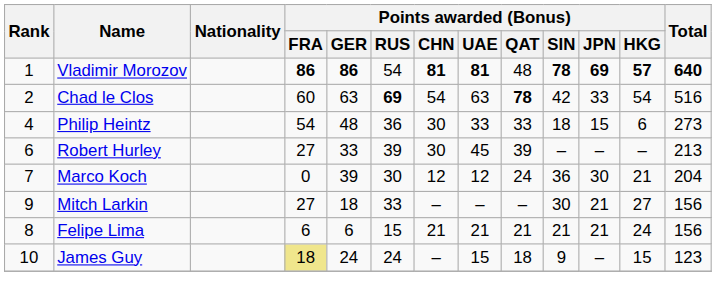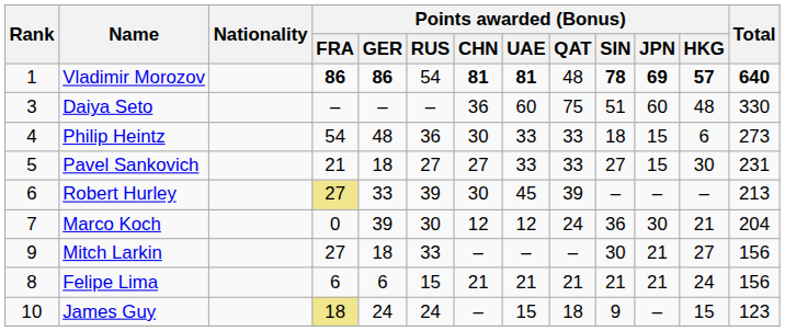 <table class="wikitable" style="text-align:center;">
 <tr>
 <th rowspan="2">Rank</th>
 <th rowspan="2">Name</th>
 <th rowspan="2">Nationality</th>
 <th colspan="9">Points awarded (Bonus)</th>
 <th rowspan="2">Total</th>
 </tr>
 <tr>
 <th>FRA</th>
 <th>GER</th>
 <th>RUS</th>
 <th>CHN</th>
 <th>UAE</th>
 <th>QAT</th>
 <th>SIN</th>
 <th>JPN</th>
 <th>HKG</th>
 </tr>
 <tr>
 <td>1</td>
 <td style="text-align:left;"><a href='#'>Vladimir Morozov</a></td>
 <td style="text-align:left;"></td>
 <td><strong>86</strong></td>
 <td><strong>86</strong></td>
 <td>54</td>
 <td><strong>81</strong></td>
 <td><strong>81</strong></td>
 <td>48</td>
 <td><strong>78</strong></td>
 <td><strong>69</strong></td>
 <td><strong>57</strong></td>
 <td><strong>640</strong></td>
 </tr>
 <tr>
-<td>2</td>
-<td style="text-align:left;"><a href='#'>Chad le Clos</a></td>
+<td>3</td>
+<td style="text-align:left;"><a href='#'>Daiya Seto</a></td>
 <td style="text-align:left;"></td>
+<td>–</td>
+<td>–</td>
+<td>–</td>
+<td>36</td>
 <td>60</td>
-<td>63</td>
-<td><strong>69</strong></td>
-<td>54</td>
-<td>63</td>
-<td><strong>78</strong></td>
-<td>42</td>
-<td>33</td>
-<td>54</td>
-<td>516</td>
+<td>75</td>
+<td>51</td>
+<td>60</td>
+<td>48</td>
+<td>330</td>
 </tr>
 <tr>
 <td>4</td>
 <td style="text-align:left;"><a href='#'>Philip Heintz</a></td>
 <td style="text-align:left;"></td>
 <td>54</td>
 <td>48</td>
 <td>36</td>
 <td>30</td>
 <td>33</td>
 <td>33</td>
 <td>18</td>
 <td>15</td>
 <td>6</td>
 <td>273</td>
 </tr>
 <tr>
+<td>5</td>
+<td style="text-align:left;"><a href='#'>Pavel Sankovich</a></td>
+<td style="text-align:left;"></td>
+<td>21</td>
+<td>18</td>
+<td>27</td>
+<td>27</td>
+<td>33</td>
+<td>33</td>
+<td>27</td>
+<td>15</td>
+<td>30</td>
+<td>231</td>
+</tr>
+<tr>
 <td>6</td>
 <td style="text-align:left;"><a href='#'>Robert Hurley</a></td>
 <td style="text-align:left;"></td>
-<td>27</td>
+<td style="background: khaki;">27</td>
 <td>33</td>
 <td>39</td>
 <td>30</td>
 <td>45</td>
 <td>39</td>
 <td>–</td>
 <td>–</td>
 <td>–</td>
 <td>213</td>
 </tr>
 <tr>
 <td>7</td>
 <td style="text-align:left;"><a href='#'>Marco Koch</a></td>
 <td style="text-align:left;"></td>
 <td>0</td>
 <td>39</td>
 <td>30</td>
 <td>12</td>
 <td>12</td>
 <td>24</td>
 <td>36</td>
 <td>30</td>
 <td>21</td>
 <td>204</td>
 </tr>
 <tr>
 <td>9</td>
 <td style="text-align:left;"><a href='#'>Mitch Larkin</a></td>
 <td style="text-align:left;"></td>
 <td>27</td>
 <td>18</td>
 <td>33</td>
 <td>–</td>
 <td>–</td>
 <td>–</td>
 <td>30</td>
 <td>21</td>
 <td>27</td>
 <td>156</td>
 </tr>
 <tr>
 <td>8</td>
 <td style="text-align:left;"><a href='#'>Felipe Lima</a></td>
 <td style="text-align:left;"></td>
 <td>6</td>
 <td>6</td>
 <td>15</td>
 <td>21</td>
 <td>21</td>
 <td>21</td>
 <td>21</td>
 <td>21</td>
 <td>24</td>
 <td>156</td>
 </tr>
 <tr>
 <td>10</td>
 <td style="text-align:left;"><a href='#'>James Guy</a></td>
 <td style="text-align:left;"></td>
 <td style="background: khaki;">18</td>
 <td>24</td>
 <td>24</td>
 <td>–</td>
 <td>15</td>
 <td>18</td>
 <td>9</td>
 <td>–</td>
 <td>15</td>
 <td>123</td>
 </tr>
 <tr>
 </tr>
 </table>
